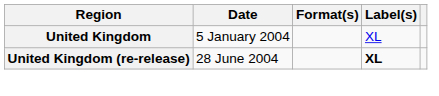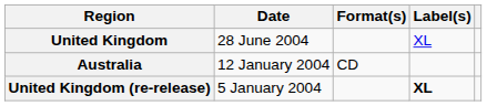 <table class="wikitable plainrowheaders">
 <tr>
 <th scope="col">Region</th>
 <th scope="col">Date</th>
 <th scope="col">Format(s)</th>
 <th scope="col">Label(s)</th>
 <th scope="col"></th>
 </tr>
 <tr>
 <th scope="row">United Kingdom</th>
-<td>5 January 2004</td>
+<td>28 June 2004</td>
 <td></td>
 <td><a href='#'>XL</a></td>
 <td></td>
 </tr>
 <tr>
+<th scope="row">Australia</th>
+<td>12 January 2004</td>
+<td>CD</td>
+<td></td>
+<td></td>
+</tr>
+<tr>
 <th scope="row">United Kingdom (re-release)</th>
-<td>28 June 2004</td>
+<td>5 January 2004</td>
 <td></td>
 <td><strong>XL</strong></td>
 <td></td>
 </tr>
 </table>
